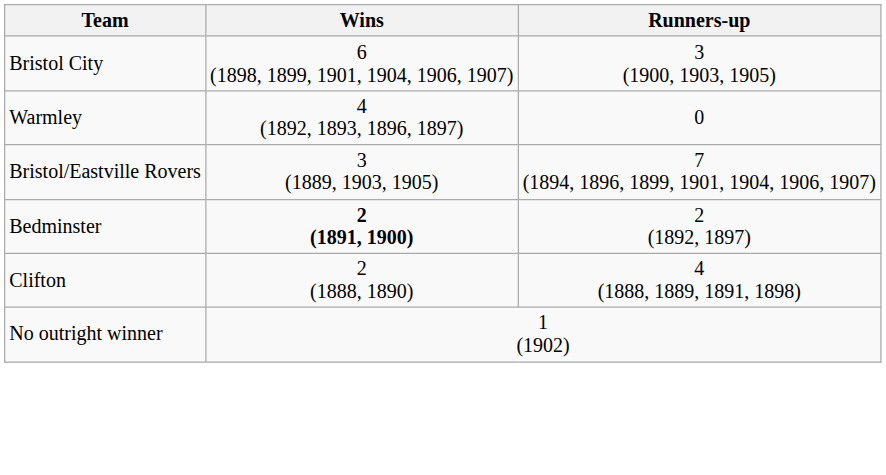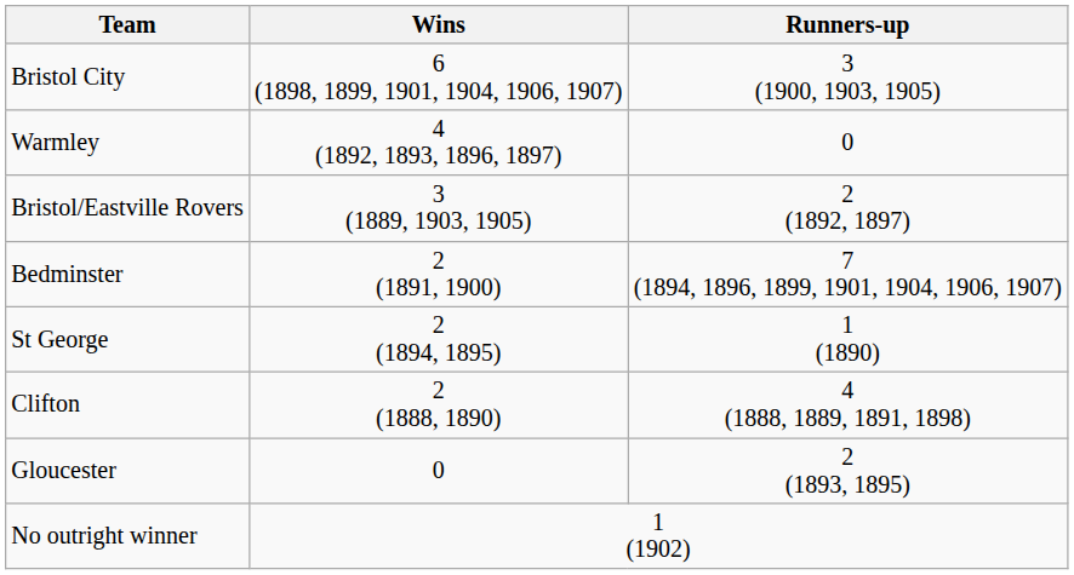 <table class="wikitable">
 <tr>
 <th>Team</th>
 <th>Wins</th>
 <th>Runners-up</th>
 </tr>
 <tr>
 <td>Bristol City</td>
 <td style="text-align:center;">6 <div>(1898, 1899, 1901, 1904, 1906, 1907)</div></td>
 <td style="text-align:center;">3 <div>(1900, 1903, 1905)</div></td>
 </tr>
 <tr>
 <td>Warmley</td>
 <td style="text-align:center;">4 <div>(1892, 1893, 1896, 1897)</div></td>
 <td style="text-align:center;">0</td>
 </tr>
 <tr>
 <td>Bristol/Eastville Rovers</td>
 <td style="text-align:center;">3 <div>(1889, 1903, 1905)</div></td>
+<td style="text-align:center;">2 <div>(1892, 1897)</div></td>
+</tr>
+<tr>
+<td>Bedminster</td>
+<td style="text-align:center;">2 <div>(1891, 1900)</div></td>
 <td style="text-align:center;">7 <div>(1894, 1896, 1899, 1901, 1904, 1906, 1907)</div></td>
 </tr>
 <tr>
-<td>Bedminster</td>
-<td style="text-align:center;"><strong>2 <div>(1891, 1900)</div></strong></td>
-<td style="text-align:center;">2 <div>(1892, 1897)</div></td>
+<td>St George</td>
+<td style="text-align:center;">2 <div>(1894, 1895)</div></td>
+<td style="text-align:center;">1 <div>(1890)</div></td>
 </tr>
 <tr>
 <td>Clifton</td>
 <td style="text-align:center;">2 <div>(1888, 1890)</div></td>
 <td style="text-align:center;">4 <div>(1888, 1889, 1891, 1898)</div></td>
 </tr>
 <tr>
+<td>Gloucester</td>
+<td style="text-align:center;">0</td>
+<td style="text-align:center;">2 <div>(1893, 1895)</div></td>
+</tr>
+<tr>
 <td>No outright winner</td>
 <td colspan="2" style="text-align:center;">1 <div>(1902)</div></td>
 </tr>
 </table>
